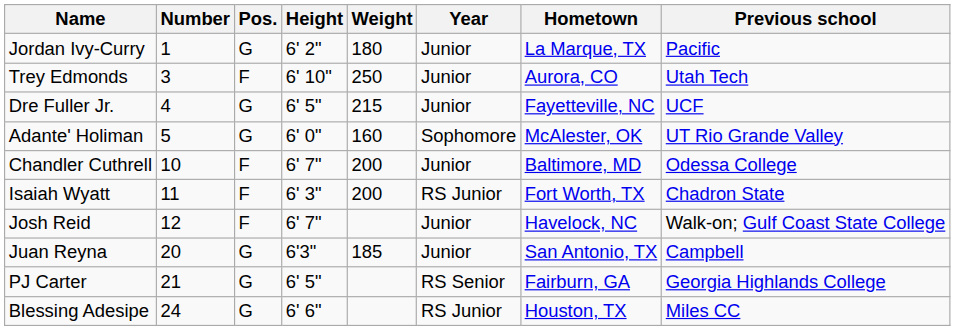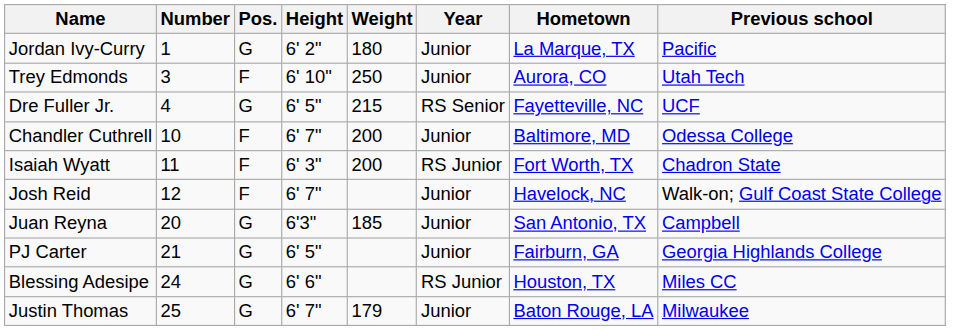 <table class="wikitable sortable" border="1">
 <tr>
 <th>Name</th>
 <th>Number</th>
 <th>Pos.</th>
 <th>Height</th>
 <th>Weight</th>
 <th>Year</th>
 <th>Hometown</th>
 <th class="unsortable">Previous school</th>
 </tr>
 <tr>
 <td>Jordan Ivy-Curry</td>
 <td>1</td>
 <td>G</td>
 <td>6' 2"</td>
 <td>180</td>
 <td>Junior</td>
 <td><a href='#'>La Marque, TX</a></td>
 <td><a href='#'>Pacific</a></td>
 </tr>
 <tr>
 <td>Trey Edmonds</td>
 <td>3</td>
 <td>F</td>
 <td>6' 10"</td>
 <td>250</td>
 <td>Junior</td>
 <td><a href='#'>Aurora, CO</a></td>
 <td><a href='#'>Utah Tech</a></td>
 </tr>
 <tr>
 <td>Dre Fuller Jr.</td>
 <td>4</td>
 <td>G</td>
 <td>6' 5"</td>
 <td>215</td>
-<td>Junior</td>
+<td>RS Senior</td>
 <td><a href='#'>Fayetteville, NC</a></td>
 <td><a href='#'>UCF</a></td>
-</tr>
-<tr>
-<td>Adante' Holiman</td>
-<td>5</td>
-<td>G</td>
-<td>6' 0"</td>
-<td>160</td>
-<td>Sophomore</td>
-<td><a href='#'>McAlester, OK</a></td>
-<td><a href='#'>UT Rio Grande Valley</a></td>
 </tr>
 <tr>
 <td>Chandler Cuthrell</td>
 <td>10</td>
 <td>F</td>
 <td>6' 7"</td>
 <td>200</td>
 <td>Junior</td>
 <td><a href='#'>Baltimore, MD</a></td>
 <td><a href='#'>Odessa College</a></td>
 </tr>
 <tr>
 <td>Isaiah Wyatt</td>
 <td>11</td>
 <td>F</td>
 <td>6' 3"</td>
 <td>200</td>
 <td>RS Junior</td>
 <td><a href='#'>Fort Worth, TX</a></td>
 <td><a href='#'>Chadron State</a></td>
 </tr>
 <tr>
 <td>Josh Reid</td>
 <td>12</td>
 <td>F</td>
 <td>6' 7"</td>
 <td></td>
 <td>Junior</td>
 <td><a href='#'>Havelock, NC</a></td>
 <td>Walk-on; <a href='#'>Gulf Coast State College</a></td>
 </tr>
 <tr>
 <td>Juan Reyna</td>
 <td>20</td>
 <td>G</td>
 <td>6'3"</td>
 <td>185</td>
 <td>Junior</td>
 <td><a href='#'>San Antonio, TX</a></td>
 <td><a href='#'>Campbell</a></td>
 </tr>
 <tr>
 <td>PJ Carter</td>
 <td>21</td>
 <td>G</td>
 <td>6' 5"</td>
 <td></td>
-<td>RS Senior</td>
+<td>Junior</td>
 <td><a href='#'>Fairburn, GA</a></td>
 <td><a href='#'>Georgia Highlands College</a></td>
 </tr>
 <tr>
 <td>Blessing Adesipe</td>
 <td>24</td>
 <td>G</td>
 <td>6' 6"</td>
 <td></td>
 <td>RS Junior</td>
 <td><a href='#'>Houston, TX</a></td>
 <td><a href='#'>Miles CC</a></td>
 </tr>
+<tr>
+<td>Justin Thomas</td>
+<td>25</td>
+<td>G</td>
+<td>6' 7"</td>
+<td>179</td>
+<td>Junior</td>
+<td><a href='#'>Baton Rouge, LA</a></td>
+<td><a href='#'>Milwaukee</a></td>
+</tr>
 </table>
